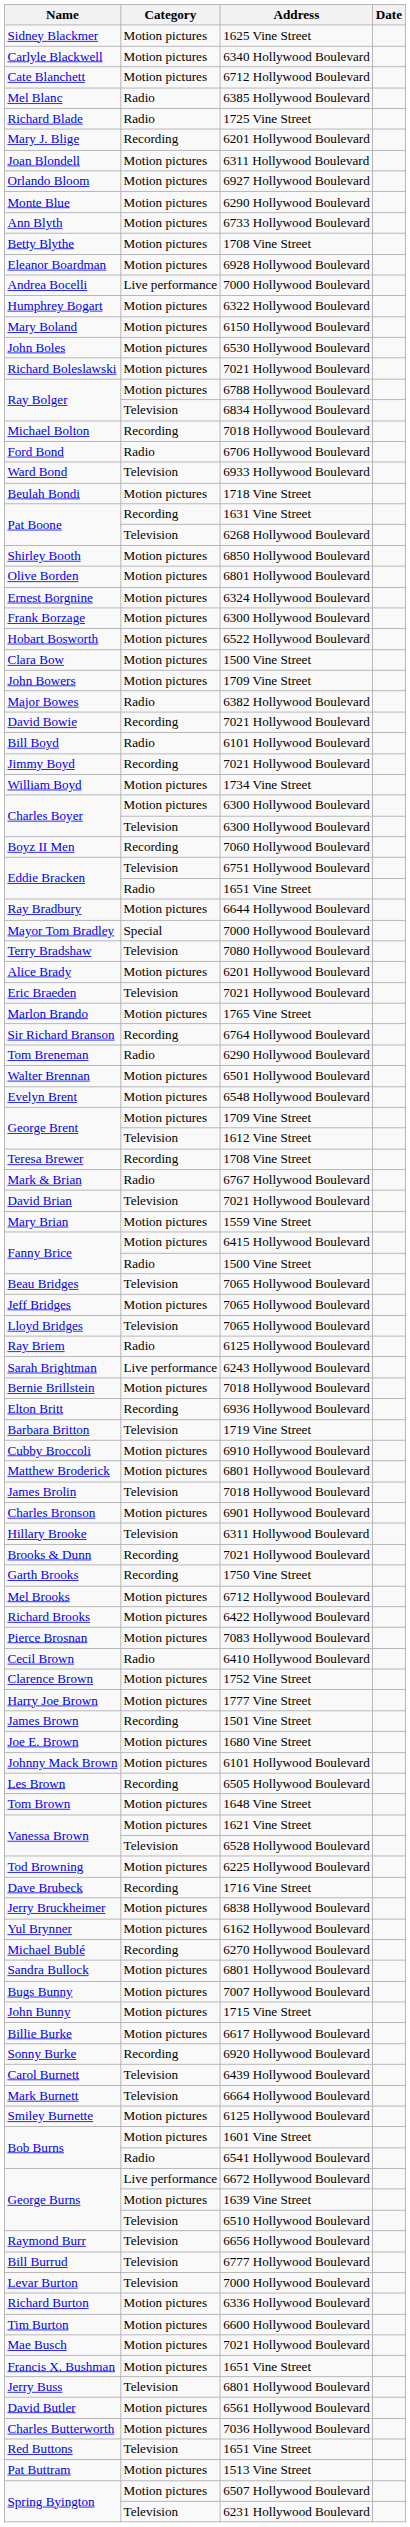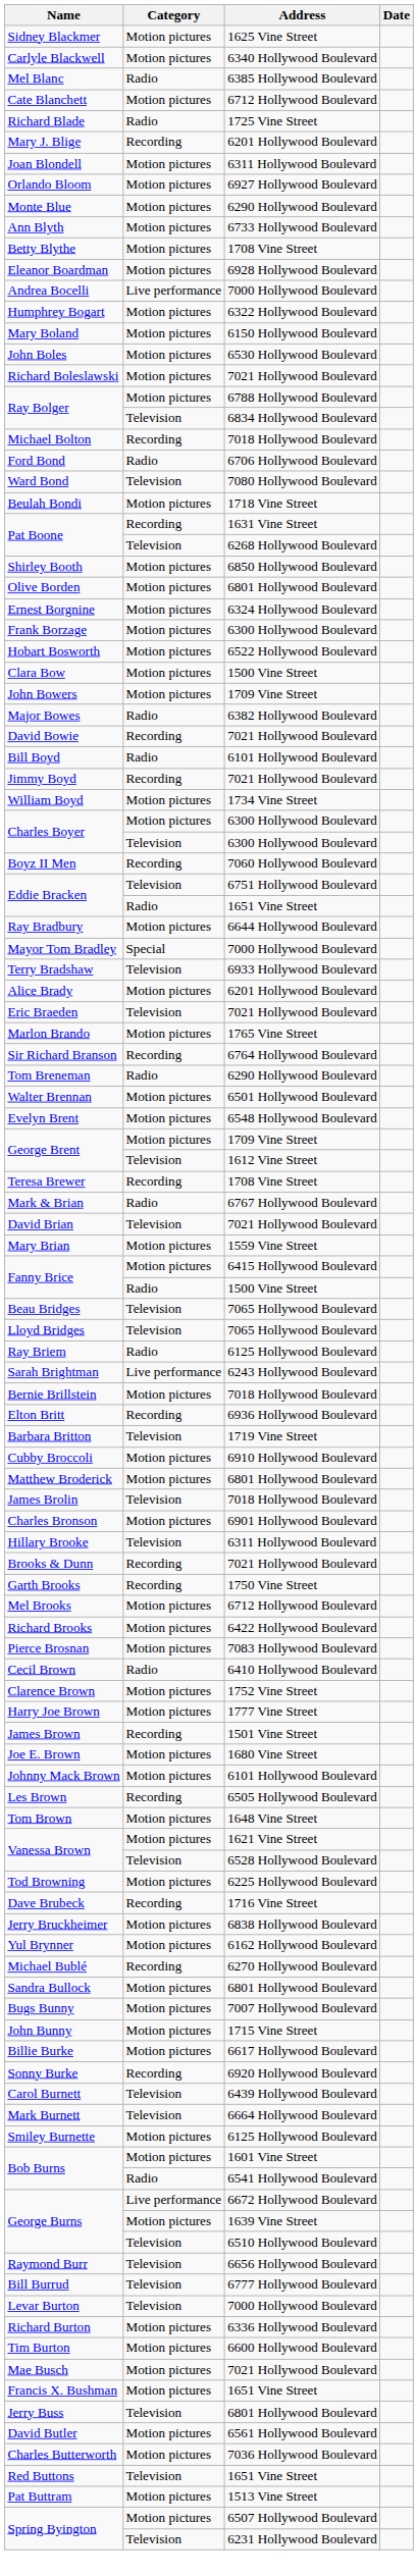 <table class="wikitable sortable" style="font-size: 100%;">
 <tr>
 <th>Name</th>
 <th>Category</th>
 <th>Address</th>
 <th>Date</th>
 </tr>
 <tr>
 <td><a href='#'>Sidney Blackmer</a></td>
 <td>Motion pictures</td>
 <td>1625 Vine Street</td>
 <td></td>
 </tr>
 <tr>
 <td><a href='#'>Carlyle Blackwell</a></td>
 <td>Motion pictures</td>
 <td>6340 Hollywood Boulevard</td>
 <td></td>
 </tr>
 <tr>
+<td><a href='#'>Mel Blanc</a></td>
+<td>Radio</td>
+<td>6385 Hollywood Boulevard</td>
+<td></td>
+</tr>
+<tr>
 <td><a href='#'>Cate Blanchett</a></td>
 <td>Motion pictures</td>
 <td>6712 Hollywood Boulevard</td>
-<td></td>
-</tr>
-<tr>
-<td><a href='#'>Mel Blanc</a></td>
-<td>Radio</td>
-<td>6385 Hollywood Boulevard</td>
 <td></td>
 </tr>
 <tr>
 <td><a href='#'>Richard Blade</a></td>
 <td>Radio</td>
 <td>1725 Vine Street</td>
 <td></td>
 </tr>
 <tr>
 <td><a href='#'>Mary J. Blige</a></td>
 <td>Recording</td>
 <td>6201 Hollywood Boulevard</td>
 <td></td>
 </tr>
 <tr>
 <td><a href='#'>Joan Blondell</a></td>
 <td>Motion pictures</td>
 <td>6311 Hollywood Boulevard</td>
 <td></td>
 </tr>
 <tr>
 <td><a href='#'>Orlando Bloom</a></td>
 <td>Motion pictures</td>
 <td>6927 Hollywood Boulevard</td>
 <td></td>
 </tr>
 <tr>
 <td><a href='#'>Monte Blue</a></td>
 <td>Motion pictures</td>
 <td>6290 Hollywood Boulevard</td>
 <td></td>
 </tr>
 <tr>
 <td><a href='#'>Ann Blyth</a></td>
 <td>Motion pictures</td>
 <td>6733 Hollywood Boulevard</td>
 <td></td>
 </tr>
 <tr>
 <td><a href='#'>Betty Blythe</a></td>
 <td>Motion pictures</td>
 <td>1708 Vine Street</td>
 <td></td>
 </tr>
 <tr>
 <td><a href='#'>Eleanor Boardman</a></td>
 <td>Motion pictures</td>
 <td>6928 Hollywood Boulevard</td>
 <td></td>
 </tr>
 <tr>
 <td><a href='#'>Andrea Bocelli</a></td>
 <td>Live performance</td>
 <td>7000 Hollywood Boulevard</td>
 <td></td>
 </tr>
 <tr>
 <td><a href='#'>Humphrey Bogart</a></td>
 <td>Motion pictures</td>
 <td>6322 Hollywood Boulevard</td>
 <td></td>
 </tr>
 <tr>
 <td><a href='#'>Mary Boland</a></td>
 <td>Motion pictures</td>
 <td>6150 Hollywood Boulevard</td>
 <td></td>
 </tr>
 <tr>
 <td><a href='#'>John Boles</a></td>
 <td>Motion pictures</td>
 <td>6530 Hollywood Boulevard</td>
 <td></td>
 </tr>
 <tr>
 <td><a href='#'>Richard Boleslawski</a></td>
 <td>Motion pictures</td>
 <td>7021 Hollywood Boulevard</td>
 <td></td>
 </tr>
 <tr>
 <td rowspan="2"><a href='#'>Ray Bolger</a></td>
 <td>Motion pictures</td>
 <td>6788 Hollywood Boulevard</td>
 <td></td>
 </tr>
 <tr>
 <td>Television</td>
 <td>6834 Hollywood Boulevard</td>
 <td></td>
 </tr>
 <tr>
 <td><a href='#'>Michael Bolton</a></td>
 <td>Recording</td>
 <td>7018 Hollywood Boulevard</td>
 <td></td>
 </tr>
 <tr>
 <td><a href='#'>Ford Bond</a></td>
 <td>Radio</td>
 <td>6706 Hollywood Boulevard</td>
 <td></td>
 </tr>
 <tr>
 <td><a href='#'>Ward Bond</a></td>
 <td>Television</td>
-<td>6933 Hollywood Boulevard</td>
+<td>7080 Hollywood Boulevard</td>
 <td></td>
 </tr>
 <tr>
 <td><a href='#'>Beulah Bondi</a></td>
 <td>Motion pictures</td>
 <td>1718 Vine Street</td>
 <td></td>
 </tr>
 <tr>
 <td rowspan="2"><a href='#'>Pat Boone</a></td>
 <td>Recording</td>
 <td>1631 Vine Street</td>
 <td></td>
 </tr>
 <tr>
 <td>Television</td>
 <td>6268 Hollywood Boulevard</td>
 <td></td>
 </tr>
 <tr>
 <td><a href='#'>Shirley Booth</a></td>
 <td>Motion pictures</td>
 <td>6850 Hollywood Boulevard</td>
 <td></td>
 </tr>
 <tr>
 <td><a href='#'>Olive Borden</a></td>
 <td>Motion pictures</td>
 <td>6801 Hollywood Boulevard</td>
 <td></td>
 </tr>
 <tr>
 <td><a href='#'>Ernest Borgnine</a></td>
 <td>Motion pictures</td>
 <td>6324 Hollywood Boulevard</td>
 <td></td>
 </tr>
 <tr>
 <td><a href='#'>Frank Borzage</a></td>
 <td>Motion pictures</td>
 <td>6300 Hollywood Boulevard</td>
 <td></td>
 </tr>
 <tr>
 <td><a href='#'>Hobart Bosworth</a></td>
 <td>Motion pictures</td>
 <td>6522 Hollywood Boulevard</td>
 <td></td>
 </tr>
 <tr>
 <td><a href='#'>Clara Bow</a></td>
 <td>Motion pictures</td>
 <td>1500 Vine Street</td>
 <td></td>
 </tr>
 <tr>
 <td><a href='#'>John Bowers</a></td>
 <td>Motion pictures</td>
 <td>1709 Vine Street</td>
 <td></td>
 </tr>
 <tr>
 <td><a href='#'>Major Bowes</a></td>
 <td>Radio</td>
 <td>6382 Hollywood Boulevard</td>
 <td></td>
 </tr>
 <tr>
 <td><a href='#'>David Bowie</a></td>
 <td>Recording</td>
 <td>7021 Hollywood Boulevard</td>
 <td></td>
 </tr>
 <tr>
 <td><a href='#'>Bill Boyd</a></td>
 <td>Radio</td>
 <td>6101 Hollywood Boulevard</td>
 <td></td>
 </tr>
 <tr>
 <td><a href='#'>Jimmy Boyd</a></td>
 <td>Recording</td>
 <td>7021 Hollywood Boulevard</td>
 <td></td>
 </tr>
 <tr>
 <td><a href='#'>William Boyd</a></td>
 <td>Motion pictures</td>
 <td>1734 Vine Street</td>
 <td></td>
 </tr>
 <tr>
 <td rowspan="2"><a href='#'>Charles Boyer</a></td>
 <td>Motion pictures</td>
 <td>6300 Hollywood Boulevard</td>
 <td></td>
 </tr>
 <tr>
 <td>Television</td>
 <td>6300 Hollywood Boulevard</td>
 <td></td>
 </tr>
 <tr>
 <td><a href='#'>Boyz II Men</a></td>
 <td>Recording</td>
 <td>7060 Hollywood Boulevard</td>
 <td></td>
 </tr>
 <tr>
 <td rowspan="2"><a href='#'>Eddie Bracken</a></td>
 <td>Television</td>
 <td>6751 Hollywood Boulevard</td>
 <td></td>
 </tr>
 <tr>
 <td>Radio</td>
 <td>1651 Vine Street</td>
 <td></td>
 </tr>
 <tr>
 <td><a href='#'>Ray Bradbury</a></td>
 <td>Motion pictures</td>
 <td>6644 Hollywood Boulevard</td>
 <td></td>
 </tr>
 <tr>
 <td><a href='#'>Mayor Tom Bradley</a><br></td>
 <td>Special</td>
 <td>7000 Hollywood Boulevard</td>
 <td></td>
 </tr>
 <tr>
 <td><a href='#'>Terry Bradshaw</a></td>
 <td>Television</td>
-<td>7080 Hollywood Boulevard</td>
+<td>6933 Hollywood Boulevard</td>
 <td></td>
 </tr>
 <tr>
 <td><a href='#'>Alice Brady</a></td>
 <td>Motion pictures</td>
 <td>6201 Hollywood Boulevard</td>
 <td></td>
 </tr>
 <tr>
 <td><a href='#'>Eric Braeden</a></td>
 <td>Television</td>
 <td>7021 Hollywood Boulevard</td>
 <td></td>
 </tr>
 <tr>
 <td><a href='#'>Marlon Brando</a></td>
 <td>Motion pictures</td>
 <td>1765 Vine Street</td>
 <td></td>
 </tr>
 <tr>
 <td><a href='#'>Sir Richard Branson</a></td>
 <td>Recording</td>
 <td>6764 Hollywood Boulevard</td>
 <td></td>
 </tr>
 <tr>
 <td><a href='#'>Tom Breneman</a></td>
 <td>Radio</td>
 <td>6290 Hollywood Boulevard</td>
 <td></td>
 </tr>
 <tr>
 <td><a href='#'>Walter Brennan</a></td>
 <td>Motion pictures</td>
 <td>6501 Hollywood Boulevard</td>
 <td></td>
 </tr>
 <tr>
 <td><a href='#'>Evelyn Brent</a></td>
 <td>Motion pictures</td>
 <td>6548 Hollywood Boulevard</td>
 <td></td>
 </tr>
 <tr>
 <td rowspan="2"><a href='#'>George Brent</a></td>
 <td>Motion pictures</td>
 <td>1709 Vine Street</td>
 <td></td>
 </tr>
 <tr>
 <td>Television</td>
 <td>1612 Vine Street</td>
 <td></td>
 </tr>
 <tr>
 <td><a href='#'>Teresa Brewer</a></td>
 <td>Recording</td>
 <td>1708 Vine Street</td>
 <td></td>
 </tr>
 <tr>
 <td><a href='#'>Mark & Brian</a></td>
 <td>Radio</td>
 <td>6767 Hollywood Boulevard</td>
 <td></td>
 </tr>
 <tr>
 <td><a href='#'>David Brian</a></td>
 <td>Television</td>
 <td>7021 Hollywood Boulevard</td>
 <td></td>
 </tr>
 <tr>
 <td><a href='#'>Mary Brian</a></td>
 <td>Motion pictures</td>
 <td>1559 Vine Street</td>
 <td></td>
 </tr>
 <tr>
 <td rowspan="2"><a href='#'>Fanny Brice</a></td>
 <td>Motion pictures</td>
 <td>6415 Hollywood Boulevard</td>
 <td></td>
 </tr>
 <tr>
 <td>Radio</td>
 <td>1500 Vine Street</td>
 <td></td>
 </tr>
 <tr>
 <td><a href='#'>Beau Bridges</a></td>
 <td>Television</td>
-<td>7065 Hollywood Boulevard</td>
-<td></td>
-</tr>
-<tr>
-<td><a href='#'>Jeff Bridges</a></td>
-<td>Motion pictures</td>
 <td>7065 Hollywood Boulevard</td>
 <td></td>
 </tr>
 <tr>
 <td><a href='#'>Lloyd Bridges</a></td>
 <td>Television</td>
 <td>7065 Hollywood Boulevard</td>
 <td></td>
 </tr>
 <tr>
 <td><a href='#'>Ray Briem</a></td>
 <td>Radio</td>
 <td>6125 Hollywood Boulevard</td>
 <td></td>
 </tr>
 <tr>
 <td><a href='#'>Sarah Brightman</a></td>
 <td>Live performance</td>
 <td>6243 Hollywood Boulevard</td>
 <td></td>
 </tr>
 <tr>
 <td><a href='#'>Bernie Brillstein</a></td>
 <td>Motion pictures</td>
 <td>7018 Hollywood Boulevard</td>
 <td></td>
 </tr>
 <tr>
 <td><a href='#'>Elton Britt</a></td>
 <td>Recording</td>
 <td>6936 Hollywood Boulevard</td>
 <td></td>
 </tr>
 <tr>
 <td><a href='#'>Barbara Britton</a></td>
 <td>Television</td>
 <td>1719 Vine Street</td>
 <td></td>
 </tr>
 <tr>
 <td><a href='#'>Cubby Broccoli</a></td>
 <td>Motion pictures</td>
 <td>6910 Hollywood Boulevard</td>
 <td></td>
 </tr>
 <tr>
 <td><a href='#'>Matthew Broderick</a></td>
 <td>Motion pictures</td>
 <td>6801 Hollywood Boulevard</td>
 <td></td>
 </tr>
 <tr>
 <td><a href='#'>James Brolin</a></td>
 <td>Television</td>
 <td>7018 Hollywood Boulevard</td>
 <td></td>
 </tr>
 <tr>
 <td><a href='#'>Charles Bronson</a></td>
 <td>Motion pictures</td>
 <td>6901 Hollywood Boulevard</td>
 <td></td>
 </tr>
 <tr>
 <td><a href='#'>Hillary Brooke</a></td>
 <td>Television</td>
 <td>6311 Hollywood Boulevard</td>
 <td></td>
 </tr>
 <tr>
 <td><a href='#'>Brooks & Dunn</a></td>
 <td>Recording</td>
 <td>7021 Hollywood Boulevard</td>
 <td></td>
 </tr>
 <tr>
 <td><a href='#'>Garth Brooks</a></td>
 <td>Recording</td>
 <td>1750 Vine Street</td>
 <td></td>
 </tr>
 <tr>
 <td><a href='#'>Mel Brooks</a></td>
 <td>Motion pictures</td>
 <td>6712 Hollywood Boulevard</td>
 <td></td>
 </tr>
 <tr>
 <td><a href='#'>Richard Brooks</a></td>
 <td>Motion pictures</td>
 <td>6422 Hollywood Boulevard</td>
 <td></td>
 </tr>
 <tr>
 <td><a href='#'>Pierce Brosnan</a></td>
 <td>Motion pictures</td>
 <td>7083 Hollywood Boulevard</td>
 <td></td>
 </tr>
 <tr>
 <td><a href='#'>Cecil Brown</a></td>
 <td>Radio</td>
 <td>6410 Hollywood Boulevard</td>
 <td></td>
 </tr>
 <tr>
 <td><a href='#'>Clarence Brown</a></td>
 <td>Motion pictures</td>
 <td>1752 Vine Street</td>
 <td></td>
 </tr>
 <tr>
 <td><a href='#'>Harry Joe Brown</a></td>
 <td>Motion pictures</td>
 <td>1777 Vine Street</td>
 <td></td>
 </tr>
 <tr>
 <td><a href='#'>James Brown</a></td>
 <td>Recording</td>
 <td>1501 Vine Street</td>
 <td></td>
 </tr>
 <tr>
 <td><a href='#'>Joe E. Brown</a></td>
 <td>Motion pictures</td>
 <td>1680 Vine Street</td>
 <td></td>
 </tr>
 <tr>
 <td><a href='#'>Johnny Mack Brown</a></td>
 <td>Motion pictures</td>
 <td>6101 Hollywood Boulevard</td>
 <td></td>
 </tr>
 <tr>
 <td><a href='#'>Les Brown</a></td>
 <td>Recording</td>
 <td>6505 Hollywood Boulevard</td>
 <td></td>
 </tr>
 <tr>
 <td><a href='#'>Tom Brown</a></td>
 <td>Motion pictures</td>
 <td>1648 Vine Street</td>
 <td></td>
 </tr>
 <tr>
 <td rowspan="2"><a href='#'>Vanessa Brown</a></td>
 <td>Motion pictures</td>
 <td>1621 Vine Street</td>
 <td></td>
 </tr>
 <tr>
 <td>Television</td>
 <td>6528 Hollywood Boulevard</td>
 <td></td>
 </tr>
 <tr>
 <td><a href='#'>Tod Browning</a></td>
 <td>Motion pictures</td>
 <td>6225 Hollywood Boulevard</td>
 <td></td>
 </tr>
 <tr>
 <td><a href='#'>Dave Brubeck</a></td>
 <td>Recording</td>
 <td>1716 Vine Street</td>
 <td></td>
 </tr>
 <tr>
 <td><a href='#'>Jerry Bruckheimer</a></td>
 <td>Motion pictures</td>
 <td>6838 Hollywood Boulevard</td>
 <td></td>
 </tr>
 <tr>
 <td><a href='#'>Yul Brynner</a></td>
 <td>Motion pictures</td>
 <td>6162 Hollywood Boulevard</td>
 <td></td>
 </tr>
 <tr>
 <td><a href='#'>Michael Bublé</a></td>
 <td>Recording</td>
 <td>6270 Hollywood Boulevard</td>
 <td></td>
 </tr>
 <tr>
 <td><a href='#'>Sandra Bullock</a></td>
 <td>Motion pictures</td>
 <td>6801 Hollywood Boulevard</td>
 <td></td>
 </tr>
 <tr>
 <td><a href='#'>Bugs Bunny</a></td>
 <td>Motion pictures</td>
 <td>7007 Hollywood Boulevard</td>
 <td></td>
 </tr>
 <tr>
 <td><a href='#'>John Bunny</a></td>
 <td>Motion pictures</td>
 <td>1715 Vine Street</td>
 <td></td>
 </tr>
 <tr>
 <td><a href='#'>Billie Burke</a></td>
 <td>Motion pictures</td>
 <td>6617 Hollywood Boulevard</td>
 <td></td>
 </tr>
 <tr>
 <td><a href='#'>Sonny Burke</a></td>
 <td>Recording</td>
 <td>6920 Hollywood Boulevard</td>
 <td></td>
 </tr>
 <tr>
 <td><a href='#'>Carol Burnett</a></td>
 <td>Television</td>
 <td>6439 Hollywood Boulevard</td>
 <td></td>
 </tr>
 <tr>
 <td><a href='#'>Mark Burnett</a></td>
 <td>Television</td>
 <td>6664 Hollywood Boulevard</td>
 <td></td>
 </tr>
 <tr>
 <td><a href='#'>Smiley Burnette</a></td>
 <td>Motion pictures</td>
 <td>6125 Hollywood Boulevard</td>
 <td></td>
 </tr>
 <tr>
 <td rowspan="2"><a href='#'>Bob Burns</a></td>
 <td>Motion pictures</td>
 <td>1601 Vine Street</td>
 <td></td>
 </tr>
 <tr>
 <td>Radio</td>
 <td>6541 Hollywood Boulevard</td>
 <td></td>
 </tr>
 <tr>
 <td rowspan="3"><a href='#'>George Burns</a></td>
 <td>Live performance</td>
 <td>6672 Hollywood Boulevard</td>
 <td></td>
 </tr>
 <tr>
 <td>Motion pictures</td>
 <td>1639 Vine Street</td>
 <td></td>
 </tr>
 <tr>
 <td>Television</td>
 <td>6510 Hollywood Boulevard</td>
 <td></td>
 </tr>
 <tr>
 <td><a href='#'>Raymond Burr</a></td>
 <td>Television</td>
 <td>6656 Hollywood Boulevard</td>
 <td></td>
 </tr>
 <tr>
 <td><a href='#'>Bill Burrud</a></td>
 <td>Television</td>
 <td>6777 Hollywood Boulevard</td>
 <td></td>
 </tr>
 <tr>
 <td><a href='#'>Levar Burton</a></td>
 <td>Television</td>
 <td>7000 Hollywood Boulevard</td>
 <td></td>
 </tr>
 <tr>
 <td><a href='#'>Richard Burton</a></td>
 <td>Motion pictures</td>
 <td>6336 Hollywood Boulevard</td>
 <td></td>
 </tr>
 <tr>
 <td><a href='#'>Tim Burton</a></td>
 <td>Motion pictures</td>
 <td>6600 Hollywood Boulevard</td>
 <td></td>
 </tr>
 <tr>
 <td><a href='#'>Mae Busch</a></td>
 <td>Motion pictures</td>
 <td>7021 Hollywood Boulevard</td>
 <td></td>
 </tr>
 <tr>
 <td><a href='#'>Francis X. Bushman</a></td>
 <td>Motion pictures</td>
 <td>1651 Vine Street</td>
 <td></td>
 </tr>
 <tr>
 <td><a href='#'>Jerry Buss</a></td>
 <td>Television</td>
 <td>6801 Hollywood Boulevard</td>
 <td></td>
 </tr>
 <tr>
 <td><a href='#'>David Butler</a></td>
 <td>Motion pictures</td>
 <td>6561 Hollywood Boulevard</td>
 <td></td>
 </tr>
 <tr>
 <td><a href='#'>Charles Butterworth</a></td>
 <td>Motion pictures</td>
 <td>7036 Hollywood Boulevard</td>
 <td></td>
 </tr>
 <tr>
 <td><a href='#'>Red Buttons</a></td>
 <td>Television</td>
 <td>1651 Vine Street</td>
 <td></td>
 </tr>
 <tr>
 <td><a href='#'>Pat Buttram</a></td>
 <td>Motion pictures</td>
 <td>1513 Vine Street</td>
 <td></td>
 </tr>
 <tr>
 <td rowspan="2"><a href='#'>Spring Byington</a></td>
 <td>Motion pictures</td>
 <td>6507 Hollywood Boulevard</td>
 <td></td>
 </tr>
 <tr>
 <td>Television</td>
 <td>6231 Hollywood Boulevard</td>
 <td></td>
 </tr>
 </table>
